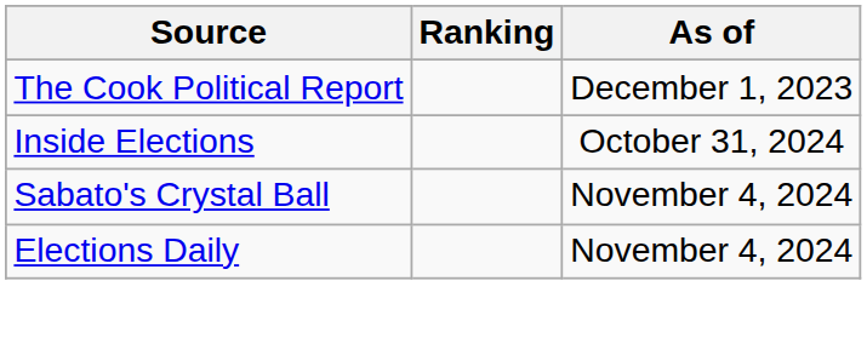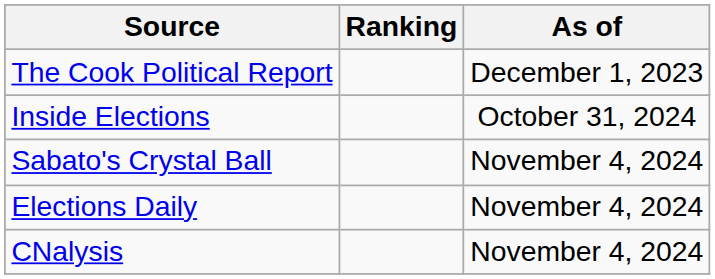 <table class="wikitable" style="text-align:center">
 <tr>
 <th>Source</th>
 <th>Ranking</th>
 <th>As of</th>
 </tr>
 <tr>
 <td align=left><a href='#'>The Cook Political Report</a></td>
 <td></td>
 <td>December 1, 2023</td>
 </tr>
 <tr>
 <td align=left><a href='#'>Inside Elections</a></td>
 <td></td>
 <td>October 31, 2024</td>
 </tr>
 <tr>
 <td align=left><a href='#'>Sabato's Crystal Ball</a></td>
 <td></td>
 <td>November 4, 2024</td>
 </tr>
 <tr>
 <td align=left><a href='#'>Elections Daily</a></td>
 <td></td>
 <td>November 4, 2024</td>
 </tr>
+<tr>
+<td align=left><a href='#'>CNalysis</a></td>
+<td></td>
+<td>November 4, 2024</td>
+</tr>
 </table>
